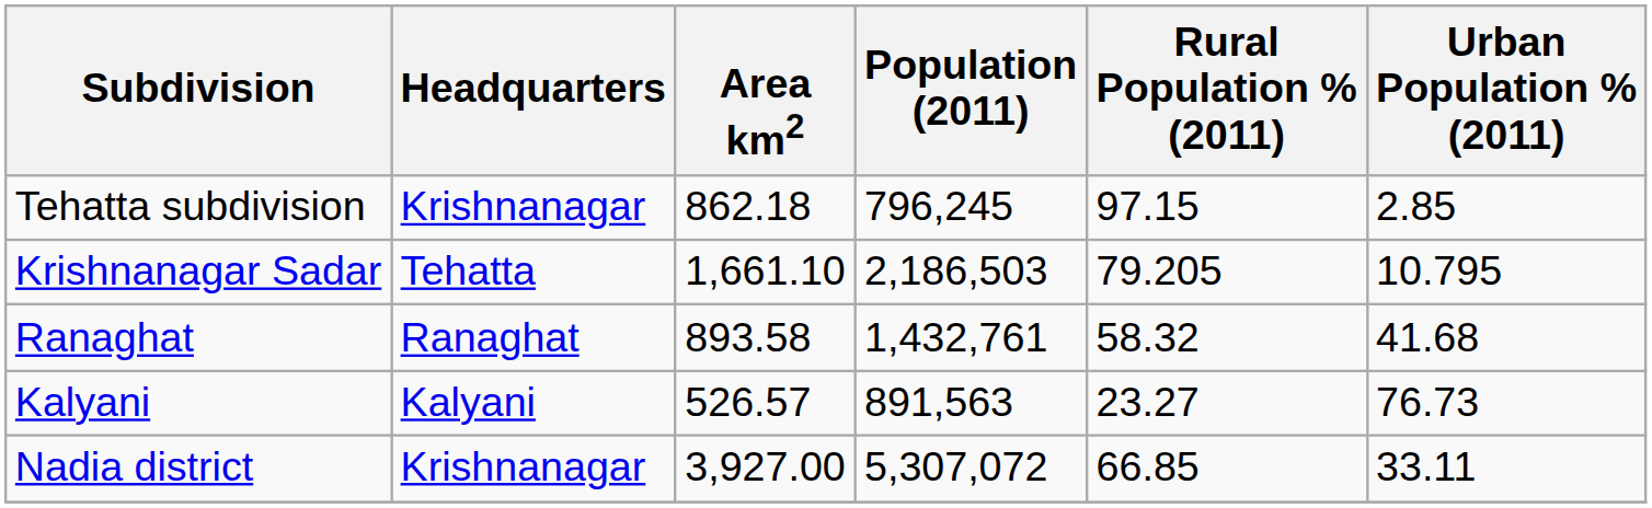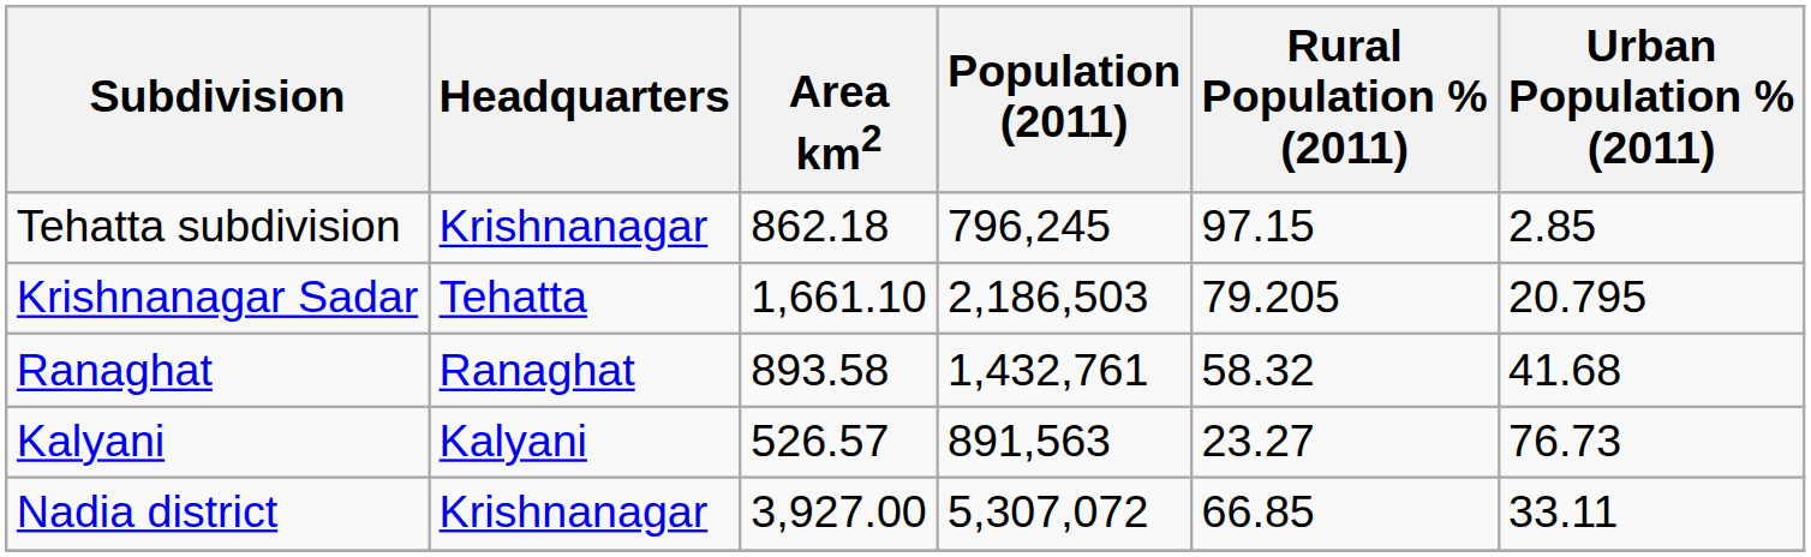 <table class="wikitable sortable">
 <tr>
 <th>Subdivision</th>
 <th>Headquarters</th>
 <th><br>Area<br>km<sup>2</sup></th>
 <th>Population<br>(2011)</th>
 <th>Rural<br>Population %<br>(2011)</th>
 <th>Urban<br> Population % <br>(2011)</th>
 </tr>
 <tr>
 <td>Tehatta subdivision</td>
 <td><a href='#'>Krishnanagar</a></td>
 <td>862.18</td>
 <td>796,245</td>
 <td>97.15</td>
 <td>2.85</td>
 </tr>
 <tr>
 <td><a href='#'>Krishnanagar Sadar</a></td>
 <td><a href='#'>Tehatta</a></td>
 <td>1,661.10</td>
 <td>2,186,503</td>
 <td>79.205</td>
-<td>10.795</td>
+<td>20.795</td>
 </tr>
 <tr>
 <td><a href='#'>Ranaghat</a></td>
 <td><a href='#'>Ranaghat</a></td>
 <td>893.58</td>
 <td>1,432,761</td>
 <td>58.32</td>
 <td>41.68</td>
 </tr>
 <tr>
 <td><a href='#'>Kalyani</a></td>
 <td><a href='#'>Kalyani</a></td>
 <td>526.57</td>
 <td>891,563</td>
 <td>23.27</td>
 <td>76.73</td>
 </tr>
 <tr>
 <td><a href='#'>Nadia district</a></td>
 <td><a href='#'>Krishnanagar</a></td>
 <td>3,927.00</td>
 <td>5,307,072</td>
 <td>66.85</td>
 <td>33.11</td>
 </tr>
 <tr>
 </tr>
 </table>
